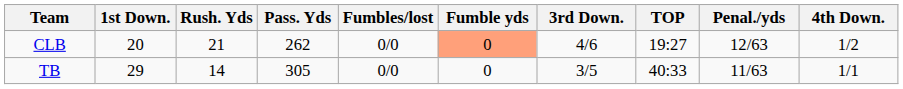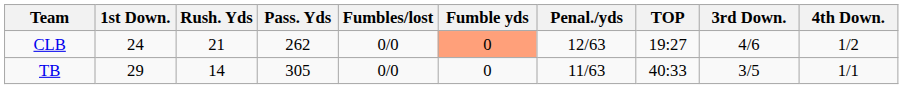 <table class="wikitable sortable">
 <tr>
 <th bgcolor="#DDDDFF" width="10%">Team</th>
 <th bgcolor="#DDDDFF" width="9%">1st Down.</th>
 <th bgcolor="#DDDDFF" width="9%">Rush. Yds</th>
 <th bgcolor="#DDDDFF" width="9%">Pass. Yds</th>
 <th bgcolor="#DDDDFF" width="11%">Fumbles/lost</th>
 <th bgcolor="#DDDDFF" width="11%">Fumble yds</th>
+<th bgcolor="#DDDDFF" width="11%">Penal./yds</th>
+<th bgcolor="#DDDDFF" width="7%">TOP</th>
 <th bgcolor="#DDDDFF" width="11%">3rd Down.</th>
-<th bgcolor="#DDDDFF" width="7%">TOP</th>
-<th bgcolor="#DDDDFF" width="11%">Penal./yds</th>
 <th bgcolor="#DDDDFF" width="11%">4th Down.</th>
 </tr>
 <tr align="center">
 <td><a href='#'>CLB</a></td>
-<td>20</td>
+<td>24</td>
 <td>21</td>
 <td>262</td>
 <td>0/0</td>
 <td style="background: lightsalmon;">0</td>
+<td>12/63</td>
+<td>19:27</td>
 <td>4/6</td>
-<td>19:27</td>
-<td>12/63</td>
 <td>1/2</td>
 </tr>
 <tr align="center">
 <td><a href='#'>TB</a></td>
 <td>29</td>
 <td>14</td>
 <td>305</td>
 <td>0/0</td>
 <td>0</td>
+<td>11/63</td>
+<td>40:33</td>
 <td>3/5</td>
-<td>40:33</td>
-<td>11/63</td>
 <td>1/1</td>
 </tr>
 </table>
